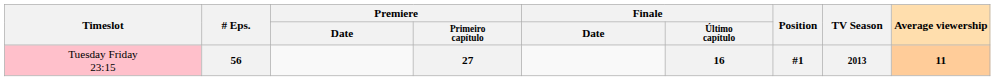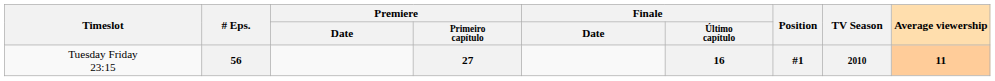 <table class="wikitable">
 <tr>
 <th style="width:20%;" rowspan="2">Timeslot</th>
 <th style="width:7%;" rowspan="2"># Eps.</th>
 <th colspan=2>Premiere</th>
 <th colspan=2>Finale</th>
 <th style="width:5%;" rowspan="2">Position</th>
 <th style="width:7%;" rowspan="2">TV Season</th>
 <th style="width:10%; background:#ffdead;" rowspan="2">Average viewership</th>
 </tr>
 <tr>
 <th>Date</th>
 <th span style="width:11%; font-size:smaller; line-height:100%;">Primeiro<br>capítulo</th>
 <th>Date</th>
 <th span style="width:11%; font-size:smaller; line-height:100%;">Último<br>capítulo</th>
 </tr>
 <tr>
-<td rowspan="1" style="background: pink; text-align:center;">Tuesday Friday<br>23:15</td>
+<td rowspan="1" style="text-align:center;">Tuesday Friday<br>23:15</td>
 <th>56</th>
 <td style="font-size:11px;line-height:110%"></td>
 <th>27 </th>
 <td style="font-size:11px;line-height:110%"></td>
 <th>16 </th>
 <th>#1</th>
-<th style="font-size:smaller">2013</th>
+<th style="font-size:smaller">2010</th>
 <th style="background:#fc9;">11 </th>
 </tr>
 </table>
